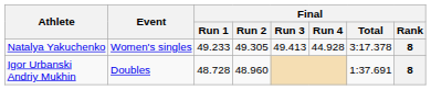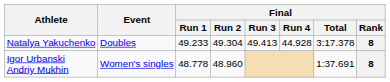 <table class="wikitable" style="font-size:90%">
 <tr>
 <th rowspan="2">Athlete</th>
 <th rowspan="2">Event</th>
 <th colspan="6">Final</th>
 </tr>
 <tr>
 <th>Run 1</th>
 <th>Run 2</th>
 <th>Run 3</th>
 <th>Run 4</th>
 <th>Total</th>
 <th>Rank</th>
 </tr>
 <tr>
 <td><a href='#'>Natalya Yakuchenko</a></td>
-<td><a href='#'>Women's singles</a></td>
+<td><a href='#'>Doubles</a></td>
 <td align="center">49.233</td>
-<td align="center">49.305</td>
+<td align="center">49.304</td>
 <td align="center">49.413</td>
 <td align="center">44.928</td>
 <td align="center">3:17.378</td>
 <th align="center">8</th>
 </tr>
 <tr>
 <td><a href='#'>Igor Urbanski</a><br><a href='#'>Andriy Mukhin</a></td>
-<td><a href='#'>Doubles</a></td>
-<td align="center">48.728</td>
+<td><a href='#'>Women's singles</a></td>
+<td align="center">48.778</td>
 <td align="center">48.960</td>
 <td align="center" colspan=2 bgcolor="wheat"></td>
 <td align="center">1:37.691</td>
 <th align="center">8</th>
 </tr>
 </table>
